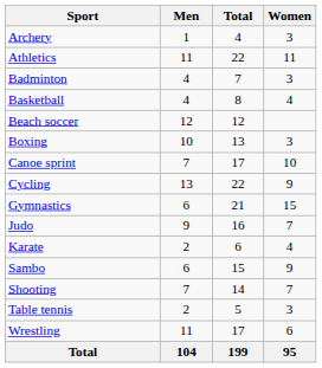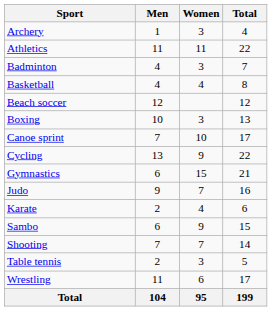 <table class="wikitable sortable" style="text-align:center;">
 <tr>
 <th width=180>Sport</th>
 <th width=55>Men</th>
+<th width=55>Women</th>
 <th width=55>Total</th>
-<th width=55>Women</th>
 </tr>
 <tr>
 <td align=left><a href='#'>Archery</a></td>
 <td>1</td>
+<td>3</td>
 <td>4</td>
-<td>3</td>
 </tr>
 <tr>
 <td align=left><a href='#'>Athletics</a></td>
 <td>11</td>
+<td>11</td>
 <td>22</td>
-<td>11</td>
 </tr>
 <tr>
 <td align=left><a href='#'>Badminton</a></td>
 <td>4</td>
+<td>3</td>
 <td>7</td>
-<td>3</td>
 </tr>
 <tr>
 <td align=left><a href='#'>Basketball</a></td>
 <td>4</td>
+<td>4</td>
 <td>8</td>
-<td>4</td>
 </tr>
 <tr>
 <td align=left><a href='#'>Beach soccer</a></td>
 <td>12</td>
+<td></td>
 <td>12</td>
-<td></td>
 </tr>
 <tr>
 <td align=left><a href='#'>Boxing</a></td>
 <td>10</td>
+<td>3</td>
 <td>13</td>
-<td>3</td>
 </tr>
 <tr>
 <td align=left><a href='#'>Canoe sprint</a></td>
 <td>7</td>
+<td>10</td>
 <td>17</td>
-<td>10</td>
 </tr>
 <tr>
 <td align=left><a href='#'>Cycling</a></td>
 <td>13</td>
+<td>9</td>
 <td>22</td>
-<td>9</td>
 </tr>
 <tr>
 <td align=left><a href='#'>Gymnastics</a></td>
 <td>6</td>
+<td>15</td>
 <td>21</td>
-<td>15</td>
 </tr>
 <tr>
 <td align=left><a href='#'>Judo</a></td>
 <td>9</td>
+<td>7</td>
 <td>16</td>
-<td>7</td>
 </tr>
 <tr>
 <td align=left><a href='#'>Karate</a></td>
 <td>2</td>
+<td>4</td>
 <td>6</td>
-<td>4</td>
 </tr>
 <tr>
 <td align=left><a href='#'>Sambo</a></td>
 <td>6</td>
+<td>9</td>
 <td>15</td>
-<td>9</td>
 </tr>
 <tr>
 <td align=left><a href='#'>Shooting</a></td>
 <td>7</td>
+<td>7</td>
 <td>14</td>
-<td>7</td>
 </tr>
 <tr>
 <td align=left><a href='#'>Table tennis</a></td>
 <td>2</td>
+<td>3</td>
 <td>5</td>
-<td>3</td>
 </tr>
 <tr>
 <td align=left><a href='#'>Wrestling</a></td>
 <td>11</td>
+<td>6</td>
 <td>17</td>
-<td>6</td>
 </tr>
 <tr>
 <th>Total</th>
 <th>104</th>
+<th>95</th>
 <th>199</th>
-<th>95</th>
 </tr>
 </table>
